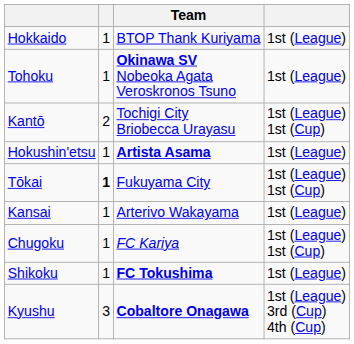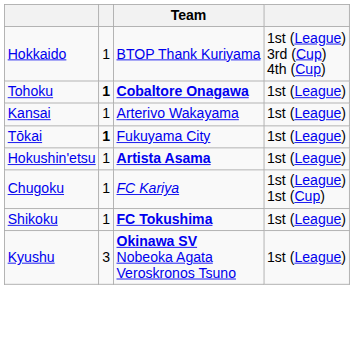 <table class = "wikitable" style = "text-align:left">
 <tr>
 <th></th>
 <th></th>
 <th>Team</th>
 <th></th>
 </tr>
 <tr>
 <td><a href='#'>Hokkaido</a></td>
 <td>1</td>
 <td><a href='#'>BTOP Thank Kuriyama</a></td>
+<td>1st (<a href='#'>League</a>) <br> 3rd (<a href='#'>Cup</a>) <br> 4th (<a href='#'>Cup</a>)</td>
+</tr>
+<tr>
+<td><a href='#'>Tohoku</a></td>
+<td><strong>1</strong></td>
+<td><strong><a href='#'>Cobaltore Onagawa</a></strong></td>
 <td>1st (<a href='#'>League</a>)</td>
 </tr>
 <tr>
-<td><a href='#'>Tohoku</a></td>
+<td><a href='#'>Kansai</a></td>
 <td>1</td>
-<td><strong><a href='#'>Okinawa SV</a></strong> <br> <a href='#'>Nobeoka Agata</a> <br> <a href='#'>Veroskronos Tsuno</a></td>
-<td>1st (<a href='#'>League</a>)</td>
-</tr>
-<tr>
-<td><a href='#'>Kantō</a></td>
-<td>2</td>
-<td><a href='#'>Tochigi City</a> <br> <a href='#'>Briobecca Urayasu</a></td>
-<td>1st (<a href='#'>League</a>) <br> 1st (<a href='#'>Cup</a>)</td>
-</tr>
-<tr>
-<td><a href='#'>Hokushin'etsu</a></td>
-<td>1</td>
-<td><strong><a href='#'>Artista Asama</a></strong></td>
+<td><a href='#'>Arterivo Wakayama</a></td>
 <td>1st (<a href='#'>League</a>)</td>
 </tr>
 <tr>
 <td><a href='#'>Tōkai</a></td>
 <td><strong>1</strong></td>
 <td><a href='#'>Fukuyama City</a></td>
-<td>1st (<a href='#'>League</a>) <br> 1st (<a href='#'>Cup</a>)</td>
+<td>1st (<a href='#'>League</a>)</td>
 </tr>
 <tr>
-<td><a href='#'>Kansai</a></td>
+<td><a href='#'>Hokushin'etsu</a></td>
 <td>1</td>
-<td><a href='#'>Arterivo Wakayama</a></td>
+<td><strong><a href='#'>Artista Asama</a></strong></td>
 <td>1st (<a href='#'>League</a>)</td>
 </tr>
 <tr>
 <td><a href='#'>Chugoku</a></td>
 <td>1</td>
 <td><em><a href='#'>FC Kariya</a></em></td>
 <td>1st (<a href='#'>League</a>) <br> 1st (<a href='#'>Cup</a>)</td>
 </tr>
 <tr>
 <td><a href='#'>Shikoku</a></td>
 <td>1</td>
 <td><strong><a href='#'>FC Tokushima</a></strong></td>
 <td>1st (<a href='#'>League</a>)</td>
 </tr>
 <tr>
 <td><a href='#'>Kyushu</a></td>
 <td>3</td>
-<td><strong><a href='#'>Cobaltore Onagawa</a></strong></td>
-<td>1st (<a href='#'>League</a>) <br> 3rd (<a href='#'>Cup</a>) <br> 4th (<a href='#'>Cup</a>)</td>
+<td><strong><a href='#'>Okinawa SV</a></strong> <br> <a href='#'>Nobeoka Agata</a> <br> <a href='#'>Veroskronos Tsuno</a></td>
+<td>1st (<a href='#'>League</a>)</td>
 </tr>
 </table>
